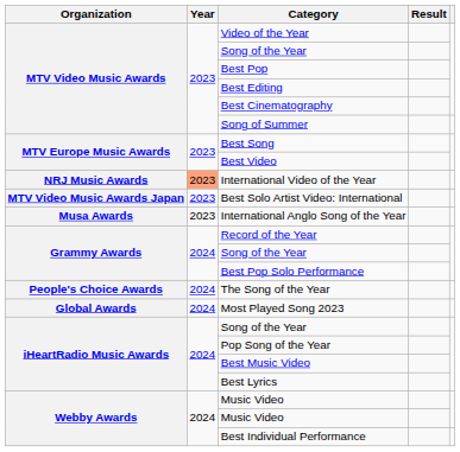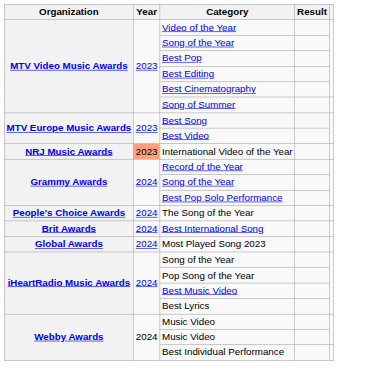 <table class="wikitable sortable plainrowheaders" style="border:none; margin:0;">
 <tr>
 <th scope="col">Organization</th>
 <th scope="col">Year</th>
 <th scope="col">Category</th>
 <th scope="col">Result</th>
 <th class="unsortable" scope="col"></th>
 </tr>
 <tr>
 <th rowspan="6" scope="row"><a href='#'>MTV Video Music Awards</a></th>
 <td rowspan="6"><a href='#'>2023</a></td>
 <td><a href='#'>Video of the Year</a></td>
 <td></td>
 <td style="text-align:center" rowspan="5"></td>
 </tr>
 <tr>
 <td><a href='#'>Song of the Year</a></td>
 <td></td>
 </tr>
 <tr>
 <td><a href='#'>Best Pop</a></td>
 <td></td>
 </tr>
 <tr>
 <td><a href='#'>Best Editing</a></td>
 <td></td>
 </tr>
 <tr>
 <td><a href='#'>Best Cinematography</a></td>
 <td></td>
 </tr>
 <tr>
 <td><a href='#'>Song of Summer</a></td>
 <td></td>
 <td style="text-align:center"></td>
 </tr>
 <tr>
 <th rowspan="2" scope="row"><a href='#'>MTV Europe Music Awards</a></th>
 <td rowspan="2"><a href='#'>2023</a></td>
 <td><a href='#'>Best Song</a></td>
 <td></td>
 <td rowspan="2" style="text-align:center;"></td>
 </tr>
 <tr>
 <td><a href='#'>Best Video</a></td>
 <td></td>
 </tr>
 <tr>
 <th scope="row"><a href='#'>NRJ Music Awards</a></th>
 <td style="background: lightsalmon;">2023</td>
 <td>International Video of the Year</td>
 <td></td>
 <td style="text-align:center;"></td>
 </tr>
 <tr>
-<th scope="row"><a href='#'>MTV Video Music Awards Japan</a></th>
-<td><a href='#'>2023</a></td>
-<td>Best Solo Artist Video: International</td>
-<td></td>
-<td></td>
-</tr>
-<tr>
-<th scope="row"><a href='#'>Musa Awards</a></th>
-<td>2023</td>
-<td>International Anglo Song of the Year</td>
-<td></td>
-<td style="text-align:center;"></td>
-</tr>
-<tr>
 <th rowspan="3" scope="row"><a href='#'>Grammy Awards</a></th>
 <td rowspan="3"><a href='#'>2024</a></td>
 <td><a href='#'>Record of the Year</a></td>
 <td></td>
 <td rowspan="3" style="text-align:center;"></td>
 </tr>
 <tr>
 <td><a href='#'>Song of the Year</a></td>
 <td></td>
 </tr>
 <tr>
 <td><a href='#'>Best Pop Solo Performance</a></td>
 <td></td>
 </tr>
 <tr>
 <th scope="row"><a href='#'>People's Choice Awards</a></th>
 <td><a href='#'>2024</a></td>
 <td>The Song of the Year</td>
 <td></td>
 <td style="text-align:center"></td>
+</tr>
+<tr>
+<th scope="row"><a href='#'>Brit Awards</a></th>
+<td><a href='#'>2024</a></td>
+<td><a href='#'>Best International Song</a></td>
+<td></td>
+<td style="text-align:center;"></td>
 </tr>
 <tr>
 <th scope="row"><a href='#'>Global Awards</a></th>
 <td><a href='#'>2024</a></td>
 <td>Most Played Song 2023</td>
 <td></td>
 <td style="text-align:center"></td>
 </tr>
 <tr>
 <th rowspan="4" scope="row"><a href='#'>iHeartRadio Music Awards</a></th>
 <td rowspan="4"><a href='#'>2024</a></td>
 <td>Song of the Year</td>
 <td></td>
 <td style="text-align:center" rowspan="4"></td>
 </tr>
 <tr>
 <td>Pop Song of the Year</td>
 <td></td>
 </tr>
 <tr>
 <td><a href='#'>Best Music Video</a></td>
 <td></td>
 </tr>
 <tr>
 <td>Best Lyrics</td>
 <td></td>
 </tr>
 <tr>
 <th rowspan="3" scope="row"><a href='#'>Webby Awards</a></th>
 <td rowspan="3">2024</td>
 <td>Music Video </td>
 <td></td>
 <td style="text-align:center" rowspan="2"></td>
 </tr>
 <tr>
 <td>Music Video </td>
 <td></td>
 </tr>
 <tr>
 <td>Best Individual Performance </td>
 <td></td>
 <td style="text-align:center"></td>
 </tr>
 </table>
